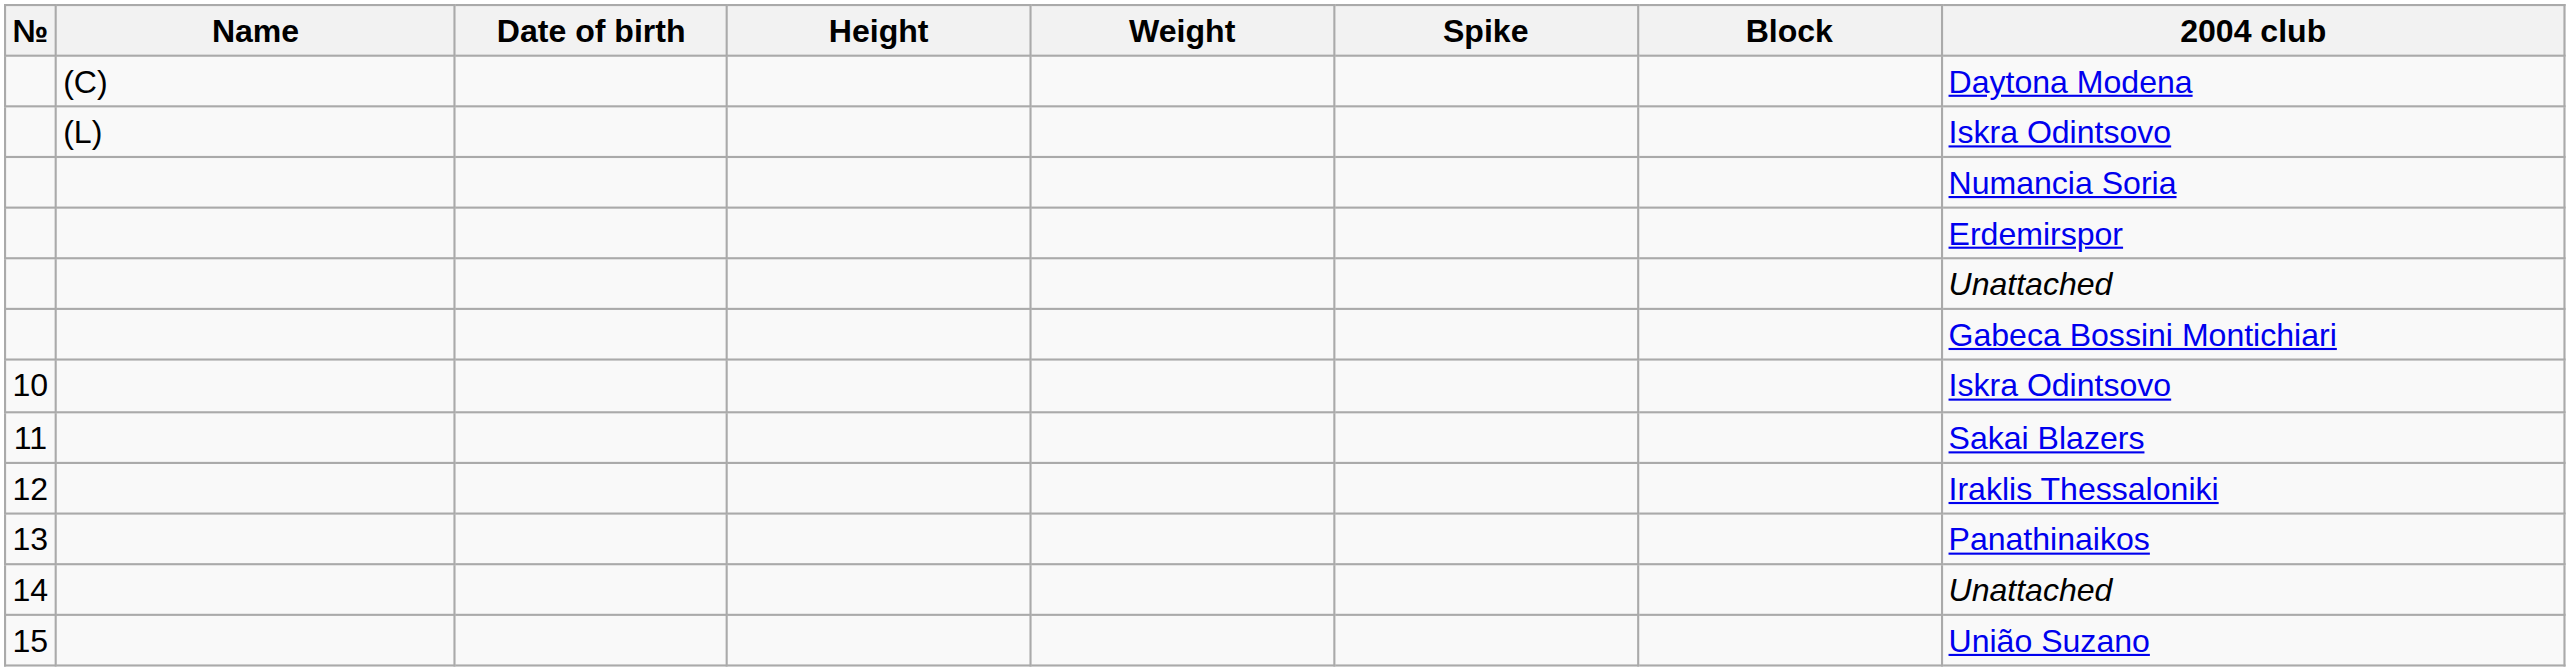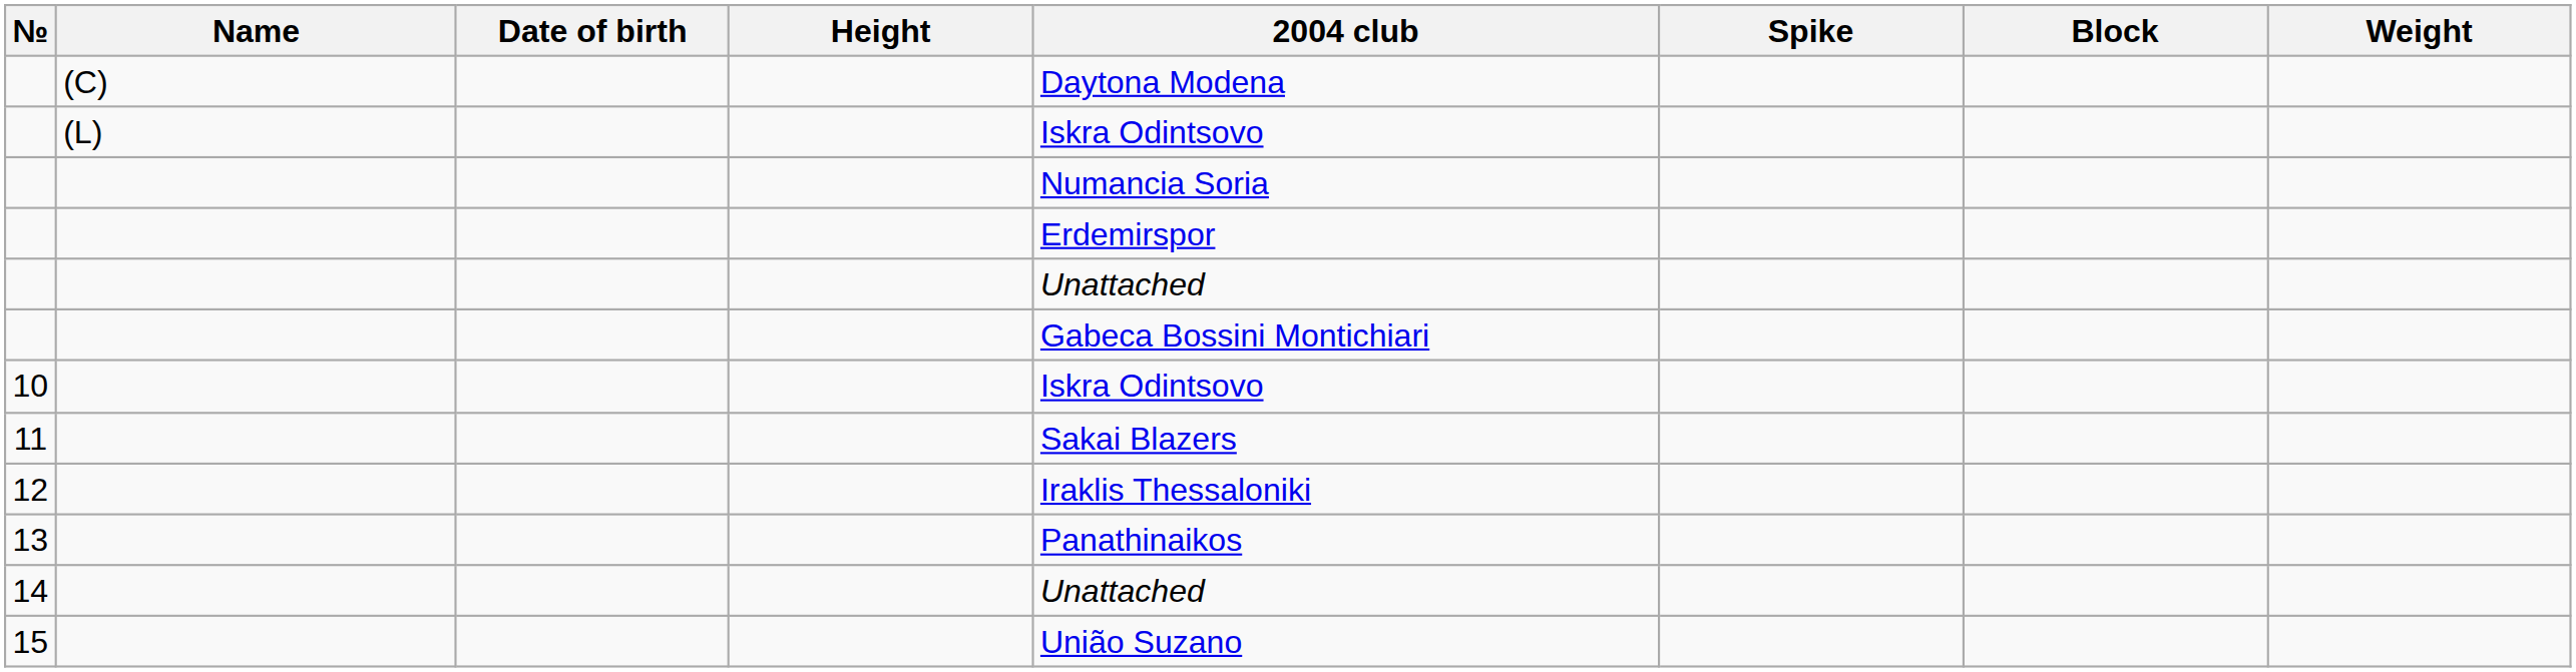 <table class="wikitable sortable" style="font-size:95%; text-align:center;">
 <tr>
 <th>№</th>
 <th style="width:12em">Name</th>
 <th style="width:8em">Date of birth</th>
 <th style="width:9em">Height</th>
-<th style="width:9em">Weight</th>
+<th style="width:19em">2004 club</th>
 <th style="width:9em">Spike</th>
 <th style="width:9em">Block</th>
-<th style="width:19em">2004 club</th>
+<th style="width:9em">Weight</th>
 </tr>
 <tr>
 <td></td>
 <td style="text-align:left;"> (C)</td>
 <td style="text-align:right;"></td>
 <td></td>
+<td style="text-align:left;"> <a href='#'>Daytona Modena</a></td>
 <td></td>
 <td></td>
 <td></td>
-<td style="text-align:left;"> <a href='#'>Daytona Modena</a></td>
 </tr>
 <tr>
 <td></td>
 <td style="text-align:left;"> (L)</td>
 <td style="text-align:right;"></td>
 <td></td>
+<td style="text-align:left;"> <a href='#'>Iskra Odintsovo</a></td>
 <td></td>
 <td></td>
 <td></td>
-<td style="text-align:left;"> <a href='#'>Iskra Odintsovo</a></td>
 </tr>
 <tr>
 <td></td>
 <td style="text-align:left;"></td>
 <td style="text-align:right;"></td>
 <td></td>
+<td style="text-align:left;"> <a href='#'>Numancia Soria</a></td>
 <td></td>
 <td></td>
 <td></td>
-<td style="text-align:left;"> <a href='#'>Numancia Soria</a></td>
 </tr>
 <tr>
 <td></td>
 <td style="text-align:left;"></td>
 <td style="text-align:right;"></td>
 <td></td>
+<td style="text-align:left;"> <a href='#'>Erdemirspor</a></td>
 <td></td>
 <td></td>
 <td></td>
-<td style="text-align:left;"> <a href='#'>Erdemirspor</a></td>
 </tr>
 <tr>
 <td></td>
 <td style="text-align:left;"></td>
 <td style="text-align:right;"></td>
 <td></td>
+<td style="text-align:left;"><em>Unattached</em></td>
 <td></td>
 <td></td>
 <td></td>
-<td style="text-align:left;"><em>Unattached</em></td>
 </tr>
 <tr>
 <td></td>
 <td style="text-align:left;"></td>
 <td style="text-align:right;"></td>
 <td></td>
+<td style="text-align:left;"> <a href='#'>Gabeca Bossini Montichiari</a></td>
 <td></td>
 <td></td>
 <td></td>
-<td style="text-align:left;"> <a href='#'>Gabeca Bossini Montichiari</a></td>
 </tr>
 <tr>
 <td>10</td>
 <td style="text-align:left;"></td>
 <td style="text-align:right;"></td>
 <td></td>
+<td style="text-align:left;"> <a href='#'>Iskra Odintsovo</a></td>
 <td></td>
 <td></td>
 <td></td>
-<td style="text-align:left;"> <a href='#'>Iskra Odintsovo</a></td>
 </tr>
 <tr>
 <td>11</td>
 <td style="text-align:left;"></td>
 <td style="text-align:right;"></td>
 <td></td>
+<td style="text-align:left;"> <a href='#'>Sakai Blazers</a></td>
 <td></td>
 <td></td>
 <td></td>
-<td style="text-align:left;"> <a href='#'>Sakai Blazers</a></td>
 </tr>
 <tr>
 <td>12</td>
 <td style="text-align:left;"></td>
 <td style="text-align:right;"></td>
 <td></td>
+<td style="text-align:left;"> <a href='#'>Iraklis Thessaloniki</a></td>
 <td></td>
 <td></td>
 <td></td>
-<td style="text-align:left;"> <a href='#'>Iraklis Thessaloniki</a></td>
 </tr>
 <tr>
 <td>13</td>
 <td style="text-align:left;"></td>
 <td style="text-align:right;"></td>
 <td></td>
+<td style="text-align:left;"> <a href='#'>Panathinaikos</a></td>
 <td></td>
 <td></td>
 <td></td>
-<td style="text-align:left;"> <a href='#'>Panathinaikos</a></td>
 </tr>
 <tr>
 <td>14</td>
 <td style="text-align:left;"></td>
 <td style="text-align:right;"></td>
 <td></td>
+<td style="text-align:left;"><em>Unattached</em></td>
 <td></td>
 <td></td>
 <td></td>
-<td style="text-align:left;"><em>Unattached</em></td>
 </tr>
 <tr>
 <td>15</td>
 <td style="text-align:left;"></td>
 <td style="text-align:right;"></td>
 <td></td>
+<td style="text-align:left;"> <a href='#'>União Suzano</a></td>
 <td></td>
 <td></td>
 <td></td>
-<td style="text-align:left;"> <a href='#'>União Suzano</a></td>
 </tr>
 </table>
